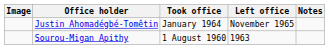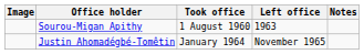 <table class="wikitable">
 <tr>
 <th>Image</th>
 <th>Office holder</th>
 <th>Took office</th>
 <th>Left office</th>
 <th>Notes</th>
 </tr>
 <tr>
 <td></td>
+<td><a href='#'>Sourou-Migan Apithy</a></td>
+<td>1 August 1960</td>
+<td>1963</td>
+<td></td>
+</tr>
+<tr>
+<td></td>
 <td><a href='#'>Justin Ahomadégbé-Tomêtin</a></td>
 <td>January 1964</td>
 <td>November 1965</td>
 <td></td>
 </tr>
-<tr>
-<td></td>
-<td><a href='#'>Sourou-Migan Apithy</a></td>
-<td>1 August 1960</td>
-<td>1963</td>
-<td></td>
-</tr>
 </table>
